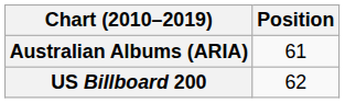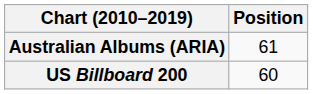 <table class="wikitable plainrowheaders" style="text-align:center">
 <tr>
 <th scope="col">Chart (2010–2019)</th>
 <th scope="col">Position</th>
 </tr>
 <tr>
 <th scope="row">Australian Albums (ARIA)</th>
 <td>61</td>
 </tr>
 <tr>
 <th scope="row">US <em>Billboard</em> 200</th>
-<td>62</td>
+<td>60</td>
 </tr>
 </table>
